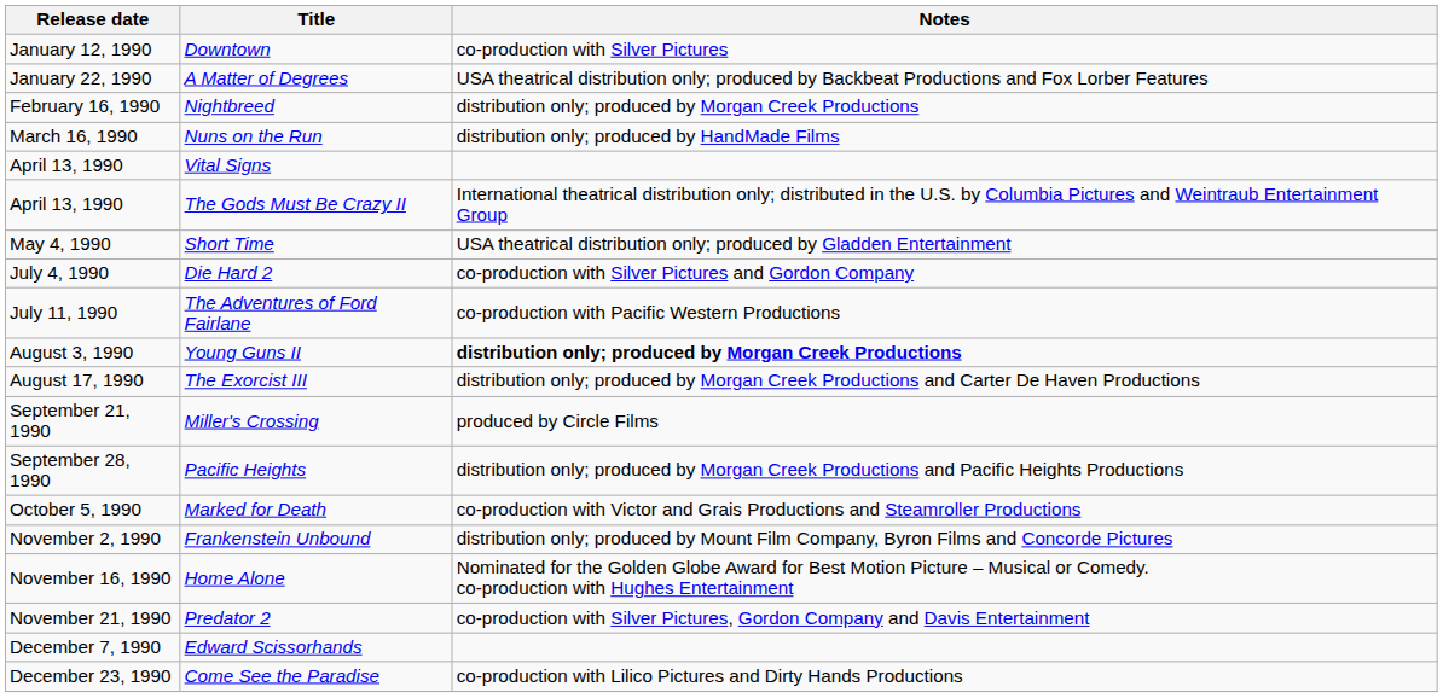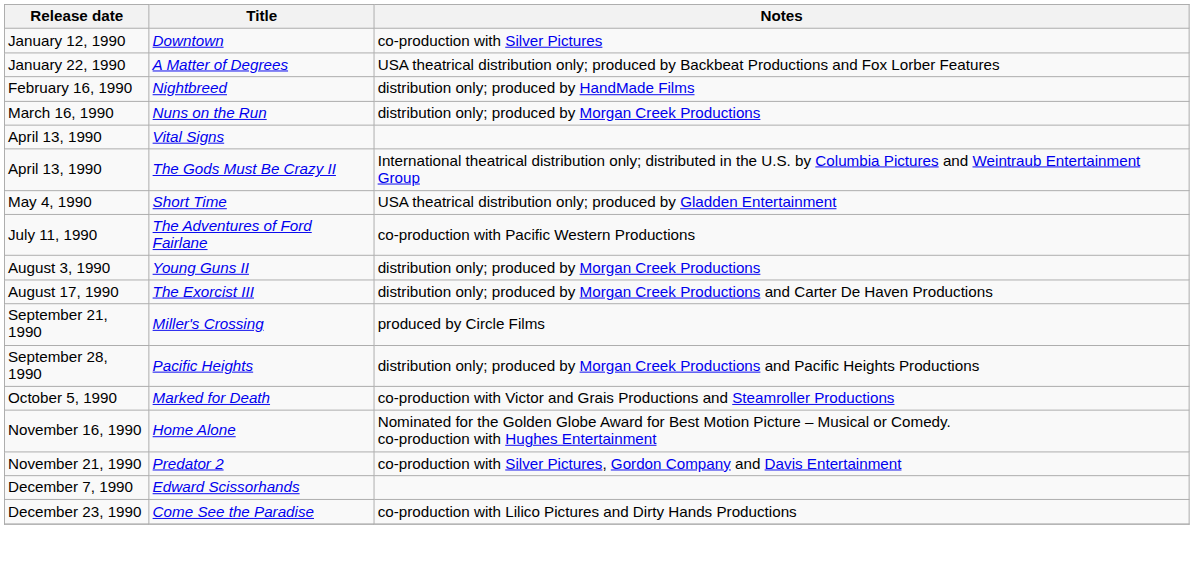 <table class="wikitable plainrowheaders sortable col1right">
 <tr>
 <th scope="col">Release date</th>
 <th scope="col">Title</th>
 <th scope="col" class="unsortable">Notes</th>
 </tr>
 <tr>
 <td>January 12, 1990</td>
 <td><em><a href='#'>Downtown</a></em></td>
 <td>co-production with <a href='#'>Silver Pictures</a></td>
 </tr>
 <tr>
 <td>January 22, 1990</td>
 <td><em><a href='#'>A Matter of Degrees</a></em></td>
 <td>USA theatrical distribution only; produced by Backbeat Productions and Fox Lorber Features</td>
 </tr>
 <tr>
 <td>February 16, 1990</td>
 <td><em><a href='#'>Nightbreed</a></em></td>
-<td>distribution only; produced by <a href='#'>Morgan Creek Productions</a></td>
+<td>distribution only; produced by <a href='#'>HandMade Films</a></td>
 </tr>
 <tr>
 <td>March 16, 1990</td>
 <td><em><a href='#'>Nuns on the Run</a></em></td>
-<td>distribution only; produced by <a href='#'>HandMade Films</a></td>
+<td>distribution only; produced by <a href='#'>Morgan Creek Productions</a></td>
 </tr>
 <tr>
 <td>April 13, 1990</td>
 <td><em><a href='#'>Vital Signs</a></em></td>
 <td></td>
 </tr>
 <tr>
 <td>April 13, 1990</td>
 <td><em><a href='#'>The Gods Must Be Crazy II</a></em></td>
 <td>International theatrical distribution only; distributed in the U.S. by <a href='#'>Columbia Pictures</a> and <a href='#'>Weintraub Entertainment Group</a></td>
 </tr>
 <tr>
 <td>May 4, 1990</td>
 <td><em><a href='#'>Short Time</a></em></td>
 <td>USA theatrical distribution only; produced by <a href='#'>Gladden Entertainment</a></td>
 </tr>
 <tr>
-<td>July 4, 1990</td>
-<td><em><a href='#'>Die Hard 2</a></em></td>
-<td>co-production with <a href='#'>Silver Pictures</a> and <a href='#'>Gordon Company</a></td>
-</tr>
-<tr>
 <td>July 11, 1990</td>
 <td><em><a href='#'>The Adventures of Ford Fairlane</a></em></td>
 <td>co-production with Pacific Western Productions</td>
 </tr>
 <tr>
 <td>August 3, 1990</td>
 <td><em><a href='#'>Young Guns II</a></em></td>
-<td><strong>distribution only; produced by <a href='#'>Morgan Creek Productions</a></strong></td>
+<td>distribution only; produced by <a href='#'>Morgan Creek Productions</a></td>
 </tr>
 <tr>
 <td>August 17, 1990</td>
 <td><em><a href='#'>The Exorcist III</a></em></td>
 <td>distribution only; produced by <a href='#'>Morgan Creek Productions</a> and Carter De Haven Productions</td>
 </tr>
 <tr>
 <td>September 21, 1990</td>
 <td><em><a href='#'>Miller's Crossing</a></em></td>
 <td>produced by Circle Films</td>
 </tr>
 <tr>
 <td>September 28, 1990</td>
 <td><em><a href='#'>Pacific Heights</a></em></td>
 <td>distribution only; produced by <a href='#'>Morgan Creek Productions</a> and Pacific Heights Productions</td>
 </tr>
 <tr>
 <td>October 5, 1990</td>
 <td><em><a href='#'>Marked for Death</a></em></td>
 <td>co-production with Victor and Grais Productions and <a href='#'>Steamroller Productions</a></td>
-</tr>
-<tr>
-<td>November 2, 1990</td>
-<td><em><a href='#'>Frankenstein Unbound</a></em></td>
-<td>distribution only; produced by Mount Film Company, Byron Films and <a href='#'>Concorde Pictures</a></td>
 </tr>
 <tr>
 <td>November 16, 1990</td>
 <td><em><a href='#'>Home Alone</a></em></td>
 <td>Nominated for the Golden Globe Award for Best Motion Picture – Musical or Comedy.<br>co-production with <a href='#'>Hughes Entertainment</a></td>
 </tr>
 <tr>
 <td>November 21, 1990</td>
 <td><em><a href='#'>Predator 2</a></em></td>
 <td>co-production with <a href='#'>Silver Pictures</a>, <a href='#'>Gordon Company</a> and <a href='#'>Davis Entertainment</a></td>
 </tr>
 <tr>
 <td>December 7, 1990</td>
 <td><em><a href='#'>Edward Scissorhands</a></em></td>
 <td></td>
 </tr>
 <tr>
 <td>December 23, 1990</td>
 <td><em><a href='#'>Come See the Paradise</a></em></td>
 <td>co-production with Lilico Pictures and Dirty Hands Productions</td>
 </tr>
 <tr>
 </tr>
 </table>
